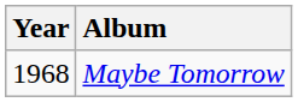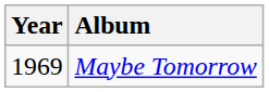 <table class="wikitable">
 <tr>
 <th style="text-align:left;">Year</th>
 <th style="text-align:left;">Album</th>
 </tr>
 <tr>
-<td style="text-align:left;">1968</td>
+<td style="text-align:left;">1969</td>
 <td style="text-align:left;"><em><a href='#'>Maybe Tomorrow</a></em></td>
 </tr>
 </table>
